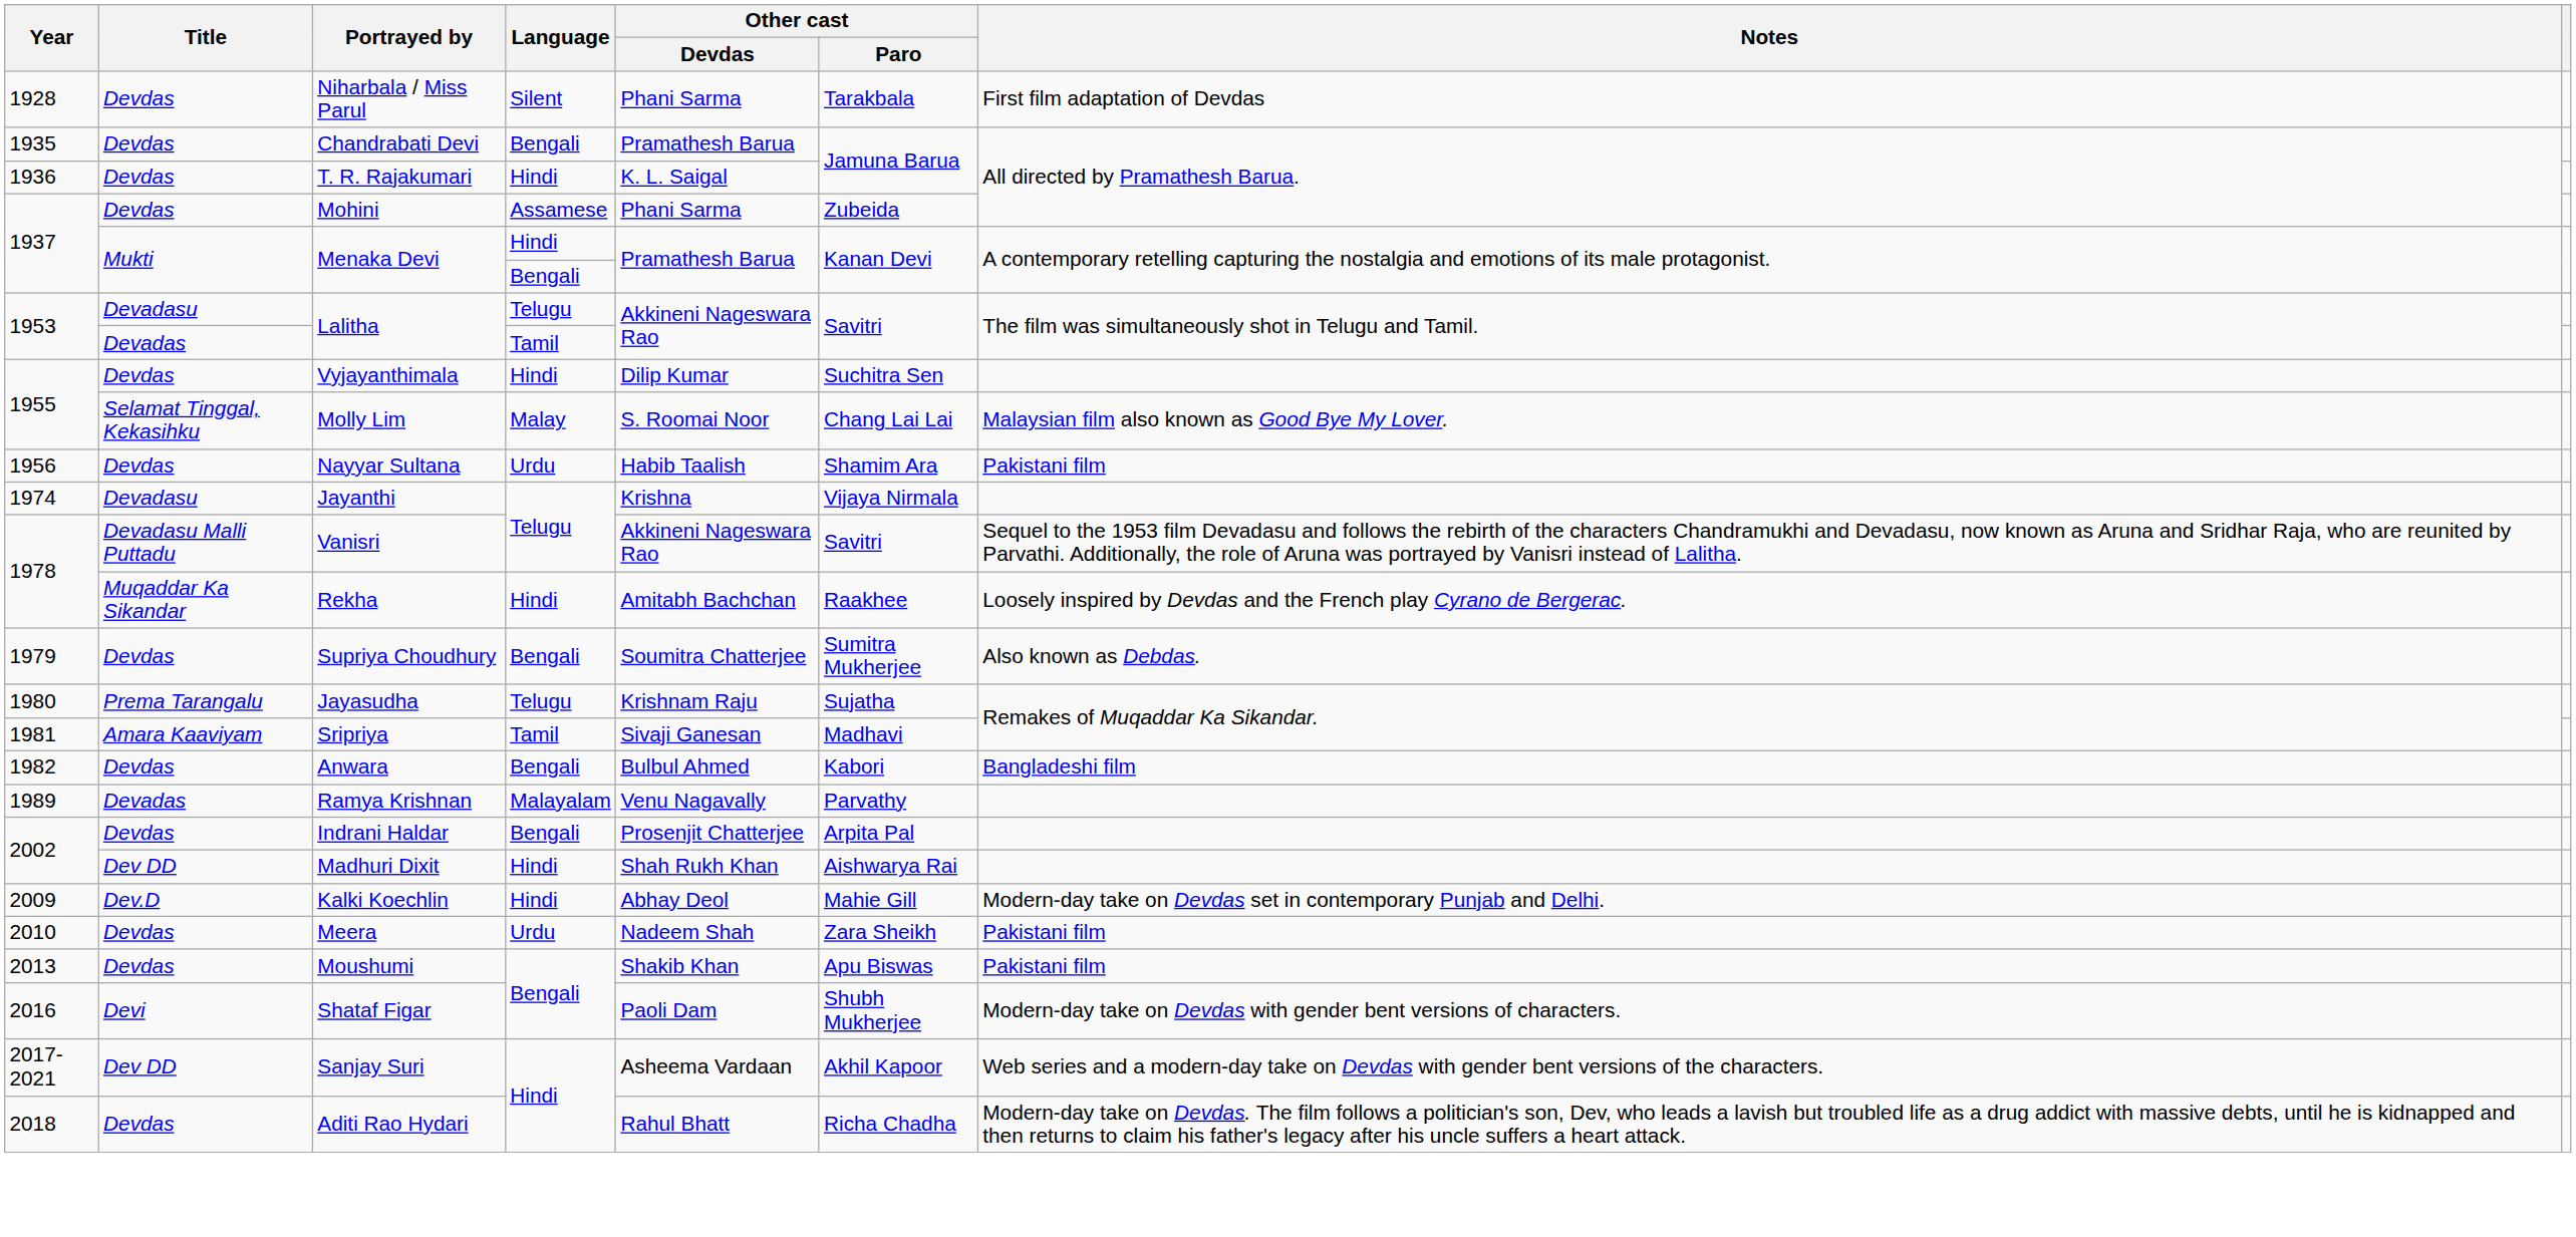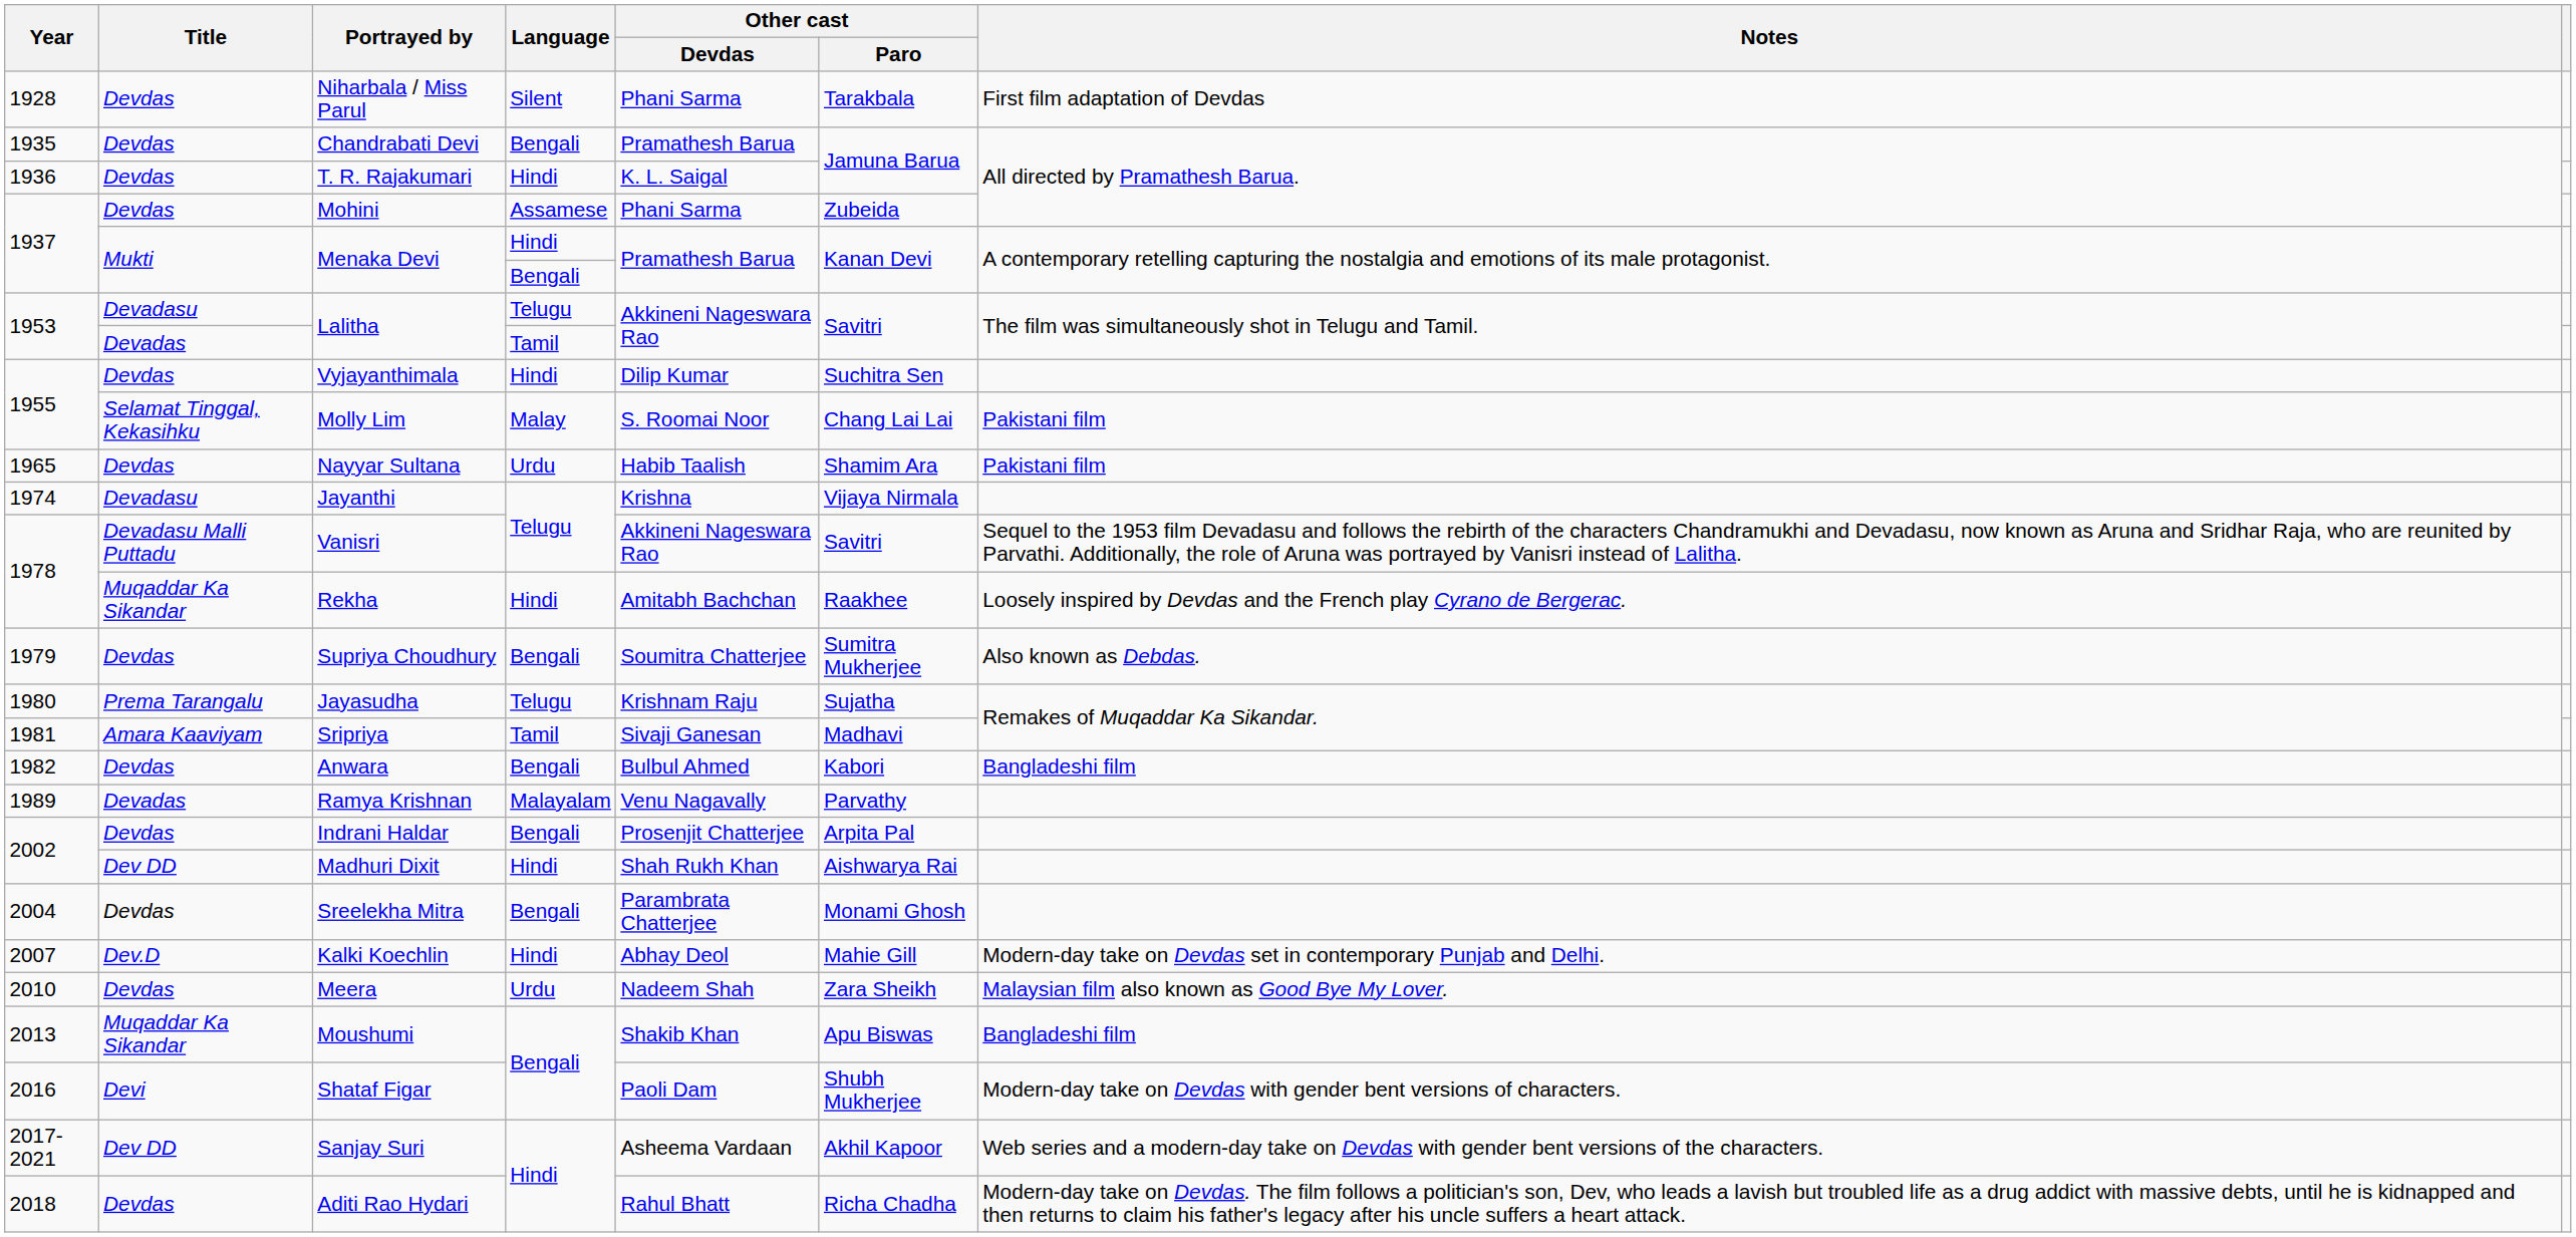 <table class="wikitable sortable">
 <tr>
 <th rowspan=2>Year</th>
 <th rowspan=2>Title</th>
 <th rowspan=2>Portrayed by</th>
 <th rowspan=2 class="unsortable">Language</th>
 <th colspan=2 class="unsortable">Other cast</th>
 <th rowspan=2 class="unsortable">Notes</th>
 <th rowspan="2"></th>
 </tr>
 <tr>
 <th>Devdas</th>
 <th>Paro</th>
 </tr>
 <tr>
 <td>1928</td>
 <td><em><a href='#'>Devdas</a></em></td>
 <td><a href='#'>Niharbala</a> / <a href='#'>Miss Parul</a></td>
 <td><a href='#'>Silent</a></td>
 <td><a href='#'>Phani Sarma</a></td>
 <td><a href='#'>Tarakbala</a></td>
 <td>First film adaptation of Devdas</td>
 <td></td>
 </tr>
 <tr>
 <td>1935</td>
 <td><em><a href='#'>Devdas</a></em></td>
 <td><a href='#'>Chandrabati Devi</a></td>
 <td><a href='#'>Bengali</a></td>
 <td><a href='#'>Pramathesh Barua</a></td>
 <td rowspan="2"><a href='#'>Jamuna Barua</a></td>
 <td rowspan="3">All directed by <a href='#'>Pramathesh Barua</a>.</td>
 <td></td>
 </tr>
 <tr>
 <td>1936</td>
 <td><em><a href='#'>Devdas</a></em></td>
 <td><a href='#'>T. R. Rajakumari</a></td>
 <td><a href='#'>Hindi</a></td>
 <td><a href='#'>K. L. Saigal</a></td>
 <td></td>
 </tr>
 <tr>
 <td rowspan="3">1937</td>
 <td><em><a href='#'>Devdas</a></em></td>
 <td><a href='#'>Mohini</a></td>
 <td><a href='#'>Assamese</a></td>
 <td><a href='#'>Phani Sarma</a></td>
 <td><a href='#'>Zubeida</a></td>
 <td></td>
 </tr>
 <tr>
 <td rowspan="2"><a href='#'><em>Mukti</em></a></td>
 <td rowspan="2"><a href='#'>Menaka Devi</a></td>
 <td><a href='#'>Hindi</a></td>
 <td rowspan="2"><a href='#'>Pramathesh Barua</a></td>
 <td rowspan="2"><a href='#'>Kanan Devi</a></td>
 <td rowspan="2">A contemporary retelling capturing the nostalgia and emotions of its male protagonist.</td>
 <td rowspan="2"></td>
 </tr>
 <tr>
 <td><a href='#'>Bengali</a></td>
 </tr>
 <tr>
 <td rowspan="2">1953</td>
 <td><em><a href='#'>Devadasu</a></em></td>
 <td rowspan="2"><a href='#'>Lalitha</a></td>
 <td><a href='#'>Telugu</a></td>
 <td rowspan="2"><a href='#'>Akkineni Nageswara Rao</a></td>
 <td rowspan="2"><a href='#'>Savitri</a></td>
 <td rowspan="2">The film was simultaneously shot in Telugu and Tamil.</td>
 <td></td>
 </tr>
 <tr>
 <td><em><a href='#'>Devadas</a></em></td>
 <td><a href='#'>Tamil</a></td>
 <td></td>
 </tr>
 <tr>
 <td rowspan="2">1955</td>
 <td><em><a href='#'>Devdas</a></em></td>
 <td><a href='#'>Vyjayanthimala</a></td>
 <td><a href='#'>Hindi</a></td>
 <td><a href='#'>Dilip Kumar</a></td>
 <td><a href='#'>Suchitra Sen</a></td>
 <td></td>
 <td></td>
 </tr>
 <tr>
 <td><em><a href='#'>Selamat Tinggal, Kekasihku</a></em></td>
 <td><a href='#'>Molly Lim</a></td>
 <td><a href='#'>Malay</a></td>
 <td><a href='#'>S. Roomai Noor</a></td>
 <td><a href='#'>Chang Lai Lai</a></td>
-<td><a href='#'>Malaysian film</a> also known as <em><a href='#'>Good Bye My Lover</a>.</em></td>
+<td><a href='#'>Pakistani film</a></td>
 <td></td>
 </tr>
 <tr>
-<td>1956</td>
+<td>1965</td>
 <td><em><a href='#'>Devdas</a></em></td>
 <td><a href='#'>Nayyar Sultana</a></td>
 <td><a href='#'>Urdu</a></td>
 <td><a href='#'>Habib Taalish</a></td>
 <td><a href='#'>Shamim Ara</a></td>
 <td><a href='#'>Pakistani film</a></td>
 <td></td>
 </tr>
 <tr>
 <td>1974</td>
 <td><em><a href='#'>Devadasu</a></em></td>
 <td><a href='#'>Jayanthi</a></td>
 <td rowspan="2"><a href='#'>Telugu</a></td>
 <td><a href='#'>Krishna</a></td>
 <td><a href='#'>Vijaya Nirmala</a></td>
 <td></td>
 <td></td>
 </tr>
 <tr>
 <td rowspan="2">1978</td>
 <td><em><a href='#'>Devadasu Malli Puttadu</a></em></td>
 <td><a href='#'>Vanisri</a></td>
 <td><a href='#'>Akkineni Nageswara Rao</a></td>
 <td><a href='#'>Savitri</a></td>
 <td>Sequel to the 1953 film Devadasu and follows the rebirth of the characters Chandramukhi and Devadasu, now known as Aruna and Sridhar Raja, who are reunited by Parvathi. Additionally, the role of Aruna was portrayed by Vanisri instead of <a href='#'>Lalitha</a>.</td>
 <td></td>
 </tr>
 <tr>
 <td><em><a href='#'>Muqaddar Ka Sikandar</a></em></td>
 <td><a href='#'>Rekha</a></td>
 <td><a href='#'>Hindi</a></td>
 <td><a href='#'>Amitabh Bachchan</a></td>
 <td><a href='#'>Raakhee</a></td>
 <td>Loosely inspired by <em>Devdas</em> and the French play <em><a href='#'>Cyrano de Bergerac</a>.</em></td>
 <td></td>
 </tr>
 <tr>
 <td>1979</td>
 <td><em><a href='#'>Devdas</a></em></td>
 <td><a href='#'>Supriya Choudhury</a></td>
 <td><a href='#'>Bengali</a></td>
 <td><a href='#'>Soumitra Chatterjee</a></td>
 <td><a href='#'>Sumitra Mukherjee</a></td>
 <td>Also known as <em><a href='#'>Debdas</a>.</em></td>
 <td></td>
 </tr>
 <tr>
 <td>1980</td>
 <td><em><a href='#'>Prema Tarangalu</a></em></td>
 <td><a href='#'>Jayasudha</a></td>
 <td><a href='#'>Telugu</a></td>
 <td><a href='#'>Krishnam Raju</a></td>
 <td><a href='#'>Sujatha</a></td>
 <td rowspan="2">Remakes of <em>Muqaddar Ka Sikandar.</em></td>
 <td></td>
 </tr>
 <tr>
 <td>1981</td>
 <td><em><a href='#'>Amara Kaaviyam</a></em></td>
 <td><a href='#'>Sripriya</a></td>
 <td><a href='#'>Tamil</a></td>
 <td><a href='#'>Sivaji Ganesan</a></td>
 <td><a href='#'>Madhavi</a></td>
 <td></td>
 </tr>
 <tr>
 <td>1982</td>
 <td><em><a href='#'>Devdas</a></em></td>
 <td><a href='#'>Anwara</a></td>
 <td><a href='#'>Bengali</a></td>
 <td><a href='#'>Bulbul Ahmed</a></td>
 <td><a href='#'>Kabori</a></td>
 <td><a href='#'>Bangladeshi film</a></td>
 <td></td>
 </tr>
 <tr>
 <td>1989</td>
 <td><em><a href='#'>Devadas</a></em></td>
 <td><a href='#'>Ramya Krishnan</a></td>
 <td><a href='#'>Malayalam</a></td>
 <td><a href='#'>Venu Nagavally</a></td>
 <td><a href='#'>Parvathy</a></td>
 <td></td>
 <td></td>
 </tr>
 <tr>
 <td rowspan=2>2002</td>
 <td><em><a href='#'>Devdas</a></em></td>
 <td><a href='#'>Indrani Haldar</a></td>
 <td><a href='#'>Bengali</a></td>
 <td><a href='#'>Prosenjit Chatterjee</a></td>
 <td><a href='#'>Arpita Pal</a></td>
 <td></td>
 <td></td>
 </tr>
 <tr>
 <td><em><a href='#'>Dev DD</a></em></td>
 <td><a href='#'>Madhuri Dixit</a></td>
 <td><a href='#'>Hindi</a></td>
 <td><a href='#'>Shah Rukh Khan</a></td>
 <td><a href='#'>Aishwarya Rai</a></td>
 <td></td>
 <td></td>
 </tr>
 <tr>
-<td>2009</td>
+<td>2004</td>
+<td><em>Devdas</em></td>
+<td><a href='#'>Sreelekha Mitra</a></td>
+<td><a href='#'>Bengali</a></td>
+<td><a href='#'>Parambrata Chatterjee</a></td>
+<td><a href='#'>Monami Ghosh</a></td>
+<td></td>
+<td></td>
+</tr>
+<tr>
+<td>2007</td>
 <td><em><a href='#'>Dev.D</a></em></td>
 <td><a href='#'>Kalki Koechlin</a></td>
 <td><a href='#'>Hindi</a></td>
 <td><a href='#'>Abhay Deol</a></td>
 <td><a href='#'>Mahie Gill</a></td>
 <td>Modern-day take on <em><a href='#'>Devdas</a></em> set in contemporary <a href='#'>Punjab</a> and <a href='#'>Delhi</a>.</td>
 <td></td>
 </tr>
 <tr>
 <td>2010</td>
 <td><em><a href='#'>Devdas</a></em></td>
 <td><a href='#'>Meera</a></td>
 <td><a href='#'>Urdu</a></td>
 <td><a href='#'>Nadeem Shah</a></td>
 <td><a href='#'>Zara Sheikh</a></td>
-<td><a href='#'>Pakistani film</a></td>
+<td><a href='#'>Malaysian film</a> also known as <em><a href='#'>Good Bye My Lover</a>.</em></td>
 <td></td>
 </tr>
 <tr>
 <td>2013</td>
-<td><em><a href='#'>Devdas</a></em></td>
+<td><em><a href='#'>Muqaddar Ka Sikandar</a></em></td>
 <td><a href='#'>Moushumi</a></td>
 <td rowspan="2"><a href='#'>Bengali</a></td>
 <td><a href='#'>Shakib Khan</a></td>
 <td><a href='#'>Apu Biswas</a></td>
-<td><a href='#'>Pakistani film</a></td>
+<td><a href='#'>Bangladeshi film</a></td>
 <td></td>
 </tr>
 <tr>
 <td>2016</td>
 <td><em><a href='#'>Devi</a></em></td>
 <td><a href='#'>Shataf Figar</a></td>
 <td><a href='#'>Paoli Dam</a></td>
 <td><a href='#'>Shubh Mukherjee</a></td>
 <td>Modern-day take on <em><a href='#'>Devdas</a></em> with gender bent versions of characters.</td>
 <td></td>
 </tr>
 <tr>
 <td>2017-2021</td>
 <td><em><a href='#'>Dev DD</a></em></td>
 <td><a href='#'>Sanjay Suri</a></td>
 <td rowspan="2"><a href='#'>Hindi</a></td>
 <td>Asheema Vardaan</td>
 <td><a href='#'>Akhil Kapoor</a></td>
 <td>Web series and a modern-day take on <em><a href='#'>Devdas</a></em> with gender bent versions of the characters.</td>
 <td></td>
 </tr>
 <tr>
 <td>2018</td>
 <td><em><a href='#'>Devdas</a></em></td>
 <td><a href='#'>Aditi Rao Hydari</a></td>
 <td><a href='#'>Rahul Bhatt</a></td>
 <td><a href='#'>Richa Chadha</a></td>
 <td>Modern-day take on <em><a href='#'>Devdas</a>.</em> The film follows a politician's son, Dev, who leads a lavish but troubled life as a drug addict with massive debts, until he is kidnapped and then returns to claim his father's legacy after his uncle suffers a heart attack.</td>
 <td></td>
 </tr>
 </table>
